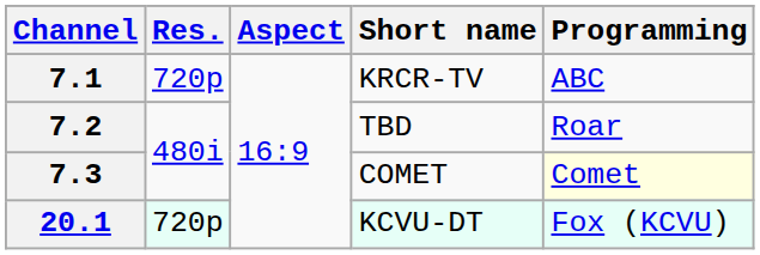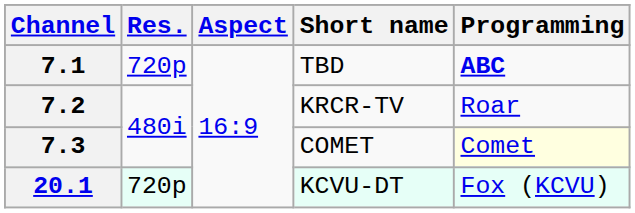 <table class="wikitable">
 <tr>
 <th scope = "col"><a href='#'>Channel</a></th>
 <th scope = "col"><a href='#'>Res.</a></th>
 <th scope = "col"><a href='#'>Aspect</a></th>
 <th scope = "col">Short name</th>
 <th scope = "col">Programming</th>
 </tr>
 <tr>
 <th scope = "row">7.1</th>
 <td><a href='#'>720p</a></td>
 <td rowspan=4><a href='#'>16:9</a></td>
-<td>KRCR-TV</td>
-<td><a href='#'>ABC</a></td>
+<td>TBD</td>
+<td><strong><a href='#'>ABC</a></strong></td>
 </tr>
 <tr>
 <th scope = "row">7.2</th>
 <td rowspan=2><a href='#'>480i</a></td>
-<td>TBD</td>
+<td>KRCR-TV</td>
 <td><a href='#'>Roar</a></td>
 </tr>
 <tr>
 <th scope = "row">7.3</th>
 <td>COMET</td>
 <td style="background: lightyellow;"><a href='#'>Comet</a></td>
 </tr>
 <tr style="background-color: #E6FFF7;">
 <th scope = "row"><a href='#'>20.1</a></th>
 <td>720p</td>
 <td>KCVU-DT</td>
 <td><a href='#'>Fox</a> (<a href='#'>KCVU</a>)</td>
 </tr>
 </table>
